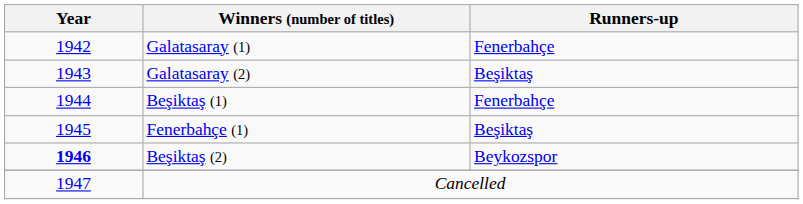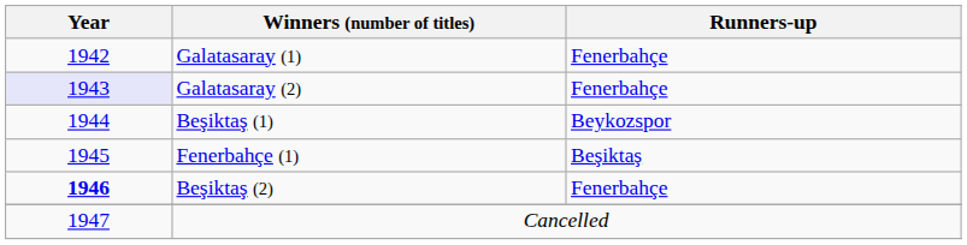 <table class="wikitable" width=46%>
 <tr>
 <th width=8%>Year</th>
 <th width=19%>Winners <small>(number of titles)</small></th>
 <th width=19%>Runners-up</th>
 </tr>
 <tr>
 <td align=center><a href='#'>1942</a></td>
 <td><a href='#'>Galatasaray</a> <small>(1)</small></td>
 <td><a href='#'>Fenerbahçe</a></td>
 </tr>
 <tr>
-<td align=center><a href='#'>1943</a></td>
+<td align=center style="background: lavender;"><a href='#'>1943</a></td>
 <td><a href='#'>Galatasaray</a> <small>(2)</small></td>
-<td><a href='#'>Beşiktaş</a></td>
+<td><a href='#'>Fenerbahçe</a></td>
 </tr>
 <tr>
 <td align=center><a href='#'>1944</a></td>
 <td><a href='#'>Beşiktaş</a> <small>(1)</small></td>
-<td><a href='#'>Fenerbahçe</a></td>
+<td><a href='#'>Beykozspor</a></td>
 </tr>
 <tr>
 <td align=center><a href='#'>1945</a></td>
 <td><a href='#'>Fenerbahçe</a> <small>(1)</small></td>
 <td><a href='#'>Beşiktaş</a></td>
 </tr>
 <tr>
 <td align=center><strong><a href='#'>1946</a></strong></td>
 <td><a href='#'>Beşiktaş</a> <small>(2)</small></td>
-<td><a href='#'>Beykozspor</a></td>
+<td><a href='#'>Fenerbahçe</a></td>
 </tr>
 <tr>
 </tr>
 <tr>
 <td align=center><a href='#'>1947</a></td>
 <td colspan=2 style="text-align:center;"><em>Cancelled</em></td>
 </tr>
 <tr bgcolor=#EEEEEE>
 </tr>
 </table>
